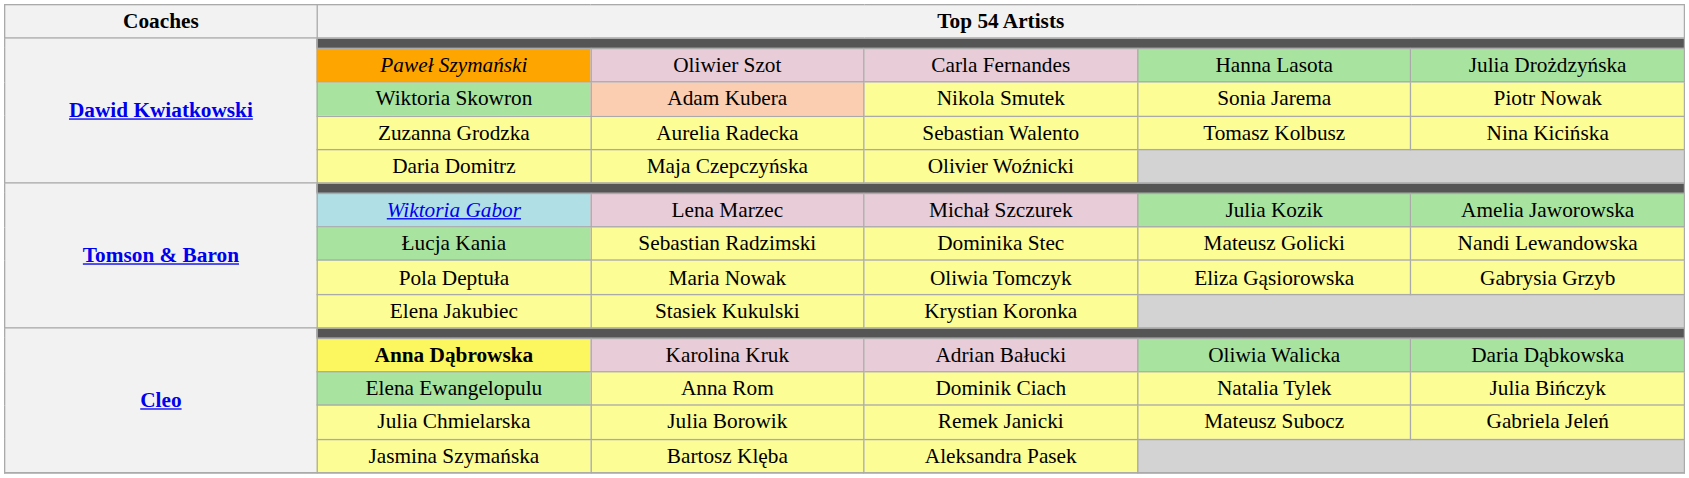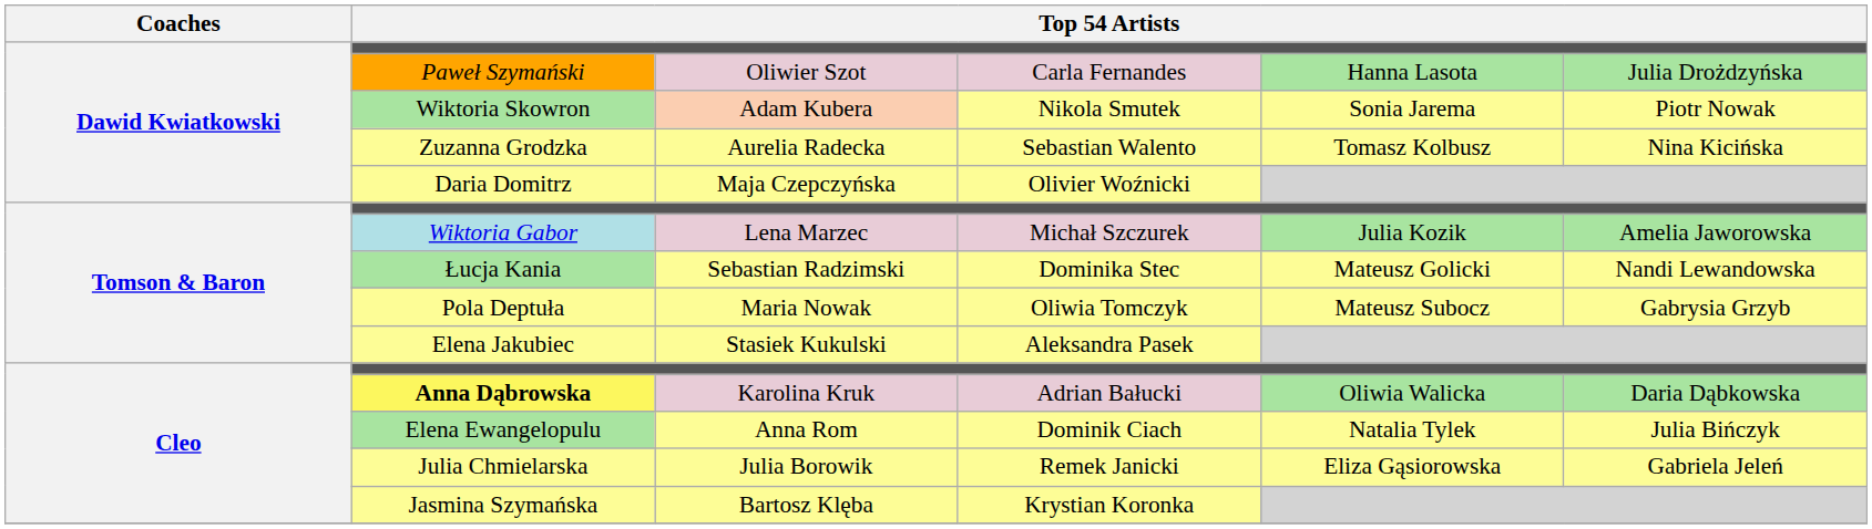 <table class="wikitable" style="text-align:center; width:100%;">
 <tr>
 <th scope="col" width="16%">Coaches</th>
 <th scope="col" width="84%" colspan="10">Top 54 Artists</th>
 </tr>
 <tr>
 <th rowspan="5"><a href='#'>Dawid Kwiatkowski</a></th>
 <td colspan="6" style="background:#555555"></td>
 </tr>
 <tr>
 <td style="background:orange" width="14%"><em>Paweł Szymański</em></td>
 <td style="background:#E8CCD7" width="14%">Oliwier Szot</td>
 <td style="background:#E8CCD7" width="14%">Carla Fernandes</td>
 <td style="background:#A8E4A0" width="14%">Hanna Lasota</td>
 <td style="background:#A8E4A0" width="14%">Julia Drożdzyńska</td>
 </tr>
 <tr>
 <td style="background:#A8E4A0">Wiktoria Skowron</td>
 <td style="background:#FBCEB1">Adam Kubera</td>
 <td style="background:#FDFD96">Nikola Smutek</td>
 <td style="background:#FDFD96">Sonia Jarema</td>
 <td style="background:#FDFD96">Piotr Nowak</td>
 </tr>
 <tr>
 <td style="background:#FDFD96">Zuzanna Grodzka</td>
 <td style="background:#FDFD96">Aurelia Radecka</td>
 <td style="background:#FDFD96">Sebastian Walento</td>
 <td style="background:#FDFD96">Tomasz Kolbusz</td>
 <td style="background:#FDFD96">Nina Kicińska</td>
 </tr>
 <tr>
 <td style="background:#FDFD96">Daria Domitrz</td>
 <td style="background:#FDFD96">Maja Czepczyńska</td>
 <td style="background:#FDFD96">Olivier Woźnicki</td>
 <td colspan="2" style="background:lightgrey;"></td>
 </tr>
 <tr>
 <th rowspan="5"><a href='#'>Tomson & Baron</a></th>
 <td colspan="6" style="background:#555555"></td>
 </tr>
 <tr>
 <td style="background:#B0E0E6" width="14%"><em><a href='#'>Wiktoria Gabor</a></em></td>
 <td style="background:#E8CCD7" width="14%">Lena Marzec</td>
 <td style="background:#E8CCD7" width="14%">Michał Szczurek</td>
 <td style="background:#A8E4A0" width="14%">Julia Kozik</td>
 <td style="background:#A8E4A0" width="14%">Amelia Jaworowska</td>
 </tr>
 <tr>
 <td style="background:#A8E4A0">Łucja Kania</td>
 <td style="background:#FDFD96">Sebastian Radzimski</td>
 <td style="background:#FDFD96">Dominika Stec</td>
 <td style="background:#FDFD96">Mateusz Golicki</td>
 <td style="background:#FDFD96">Nandi Lewandowska</td>
 </tr>
 <tr>
 <td style="background:#FDFD96">Pola Deptuła</td>
 <td style="background:#FDFD96">Maria Nowak</td>
 <td style="background:#FDFD96">Oliwia Tomczyk</td>
-<td style="background:#FDFD96">Eliza Gąsiorowska</td>
+<td style="background:#FDFD96">Mateusz Subocz</td>
 <td style="background:#FDFD96">Gabrysia Grzyb</td>
 </tr>
 <tr>
 <td style="background:#FDFD96">Elena Jakubiec</td>
 <td style="background:#FDFD96">Stasiek Kukulski</td>
-<td style="background:#FDFD96">Krystian Koronka</td>
+<td style="background:#FDFD96">Aleksandra Pasek</td>
 <td colspan="2" style="background:lightgrey;"></td>
 </tr>
 <tr>
 <th rowspan="5"><a href='#'>Cleo</a></th>
 <td colspan="6" style="background:#555555"></td>
 </tr>
 <tr>
 <td style="background:#FCF75E" width="14%"><strong>Anna Dąbrowska</strong></td>
 <td style="background:#E8CCD7" width="14%">Karolina Kruk</td>
 <td style="background:#E8CCD7" width="14%">Adrian Bałucki</td>
 <td style="background:#A8E4A0" width="14%">Oliwia Walicka</td>
 <td style="background:#A8E4A0" width="14%">Daria Dąbkowska</td>
 </tr>
 <tr>
 <td style="background:#A8E4A0">Elena Ewangelopulu</td>
 <td style="background:#FDFD96">Anna Rom</td>
 <td style="background:#FDFD96">Dominik Ciach</td>
 <td style="background:#FDFD96">Natalia Tylek</td>
 <td style="background:#FDFD96">Julia Bińczyk</td>
 </tr>
 <tr>
 <td style="background:#FDFD96">Julia Chmielarska</td>
 <td style="background:#FDFD96">Julia Borowik</td>
 <td style="background:#FDFD96">Remek Janicki</td>
-<td style="background:#FDFD96">Mateusz Subocz</td>
+<td style="background:#FDFD96">Eliza Gąsiorowska</td>
 <td style="background:#FDFD96">Gabriela Jeleń</td>
 </tr>
 <tr>
 <td style="background:#FDFD96">Jasmina Szymańska</td>
 <td style="background:#FDFD96">Bartosz Klęba</td>
-<td style="background:#FDFD96">Aleksandra Pasek</td>
+<td style="background:#FDFD96">Krystian Koronka</td>
 <td colspan="2" style="background:lightgrey;"></td>
 </tr>
 <tr>
 </tr>
 </table>
